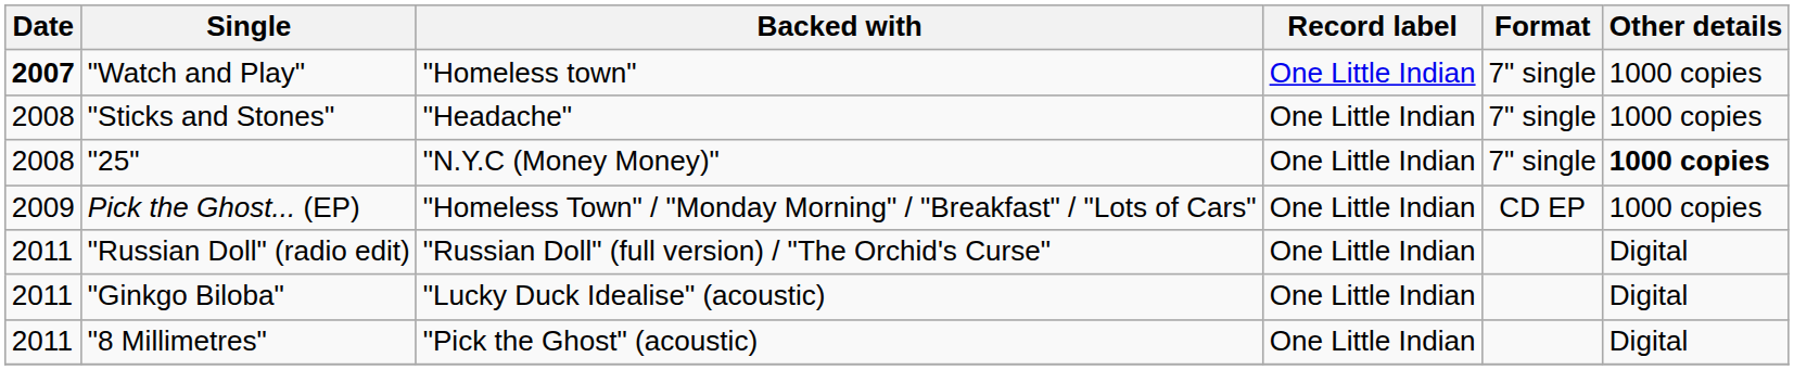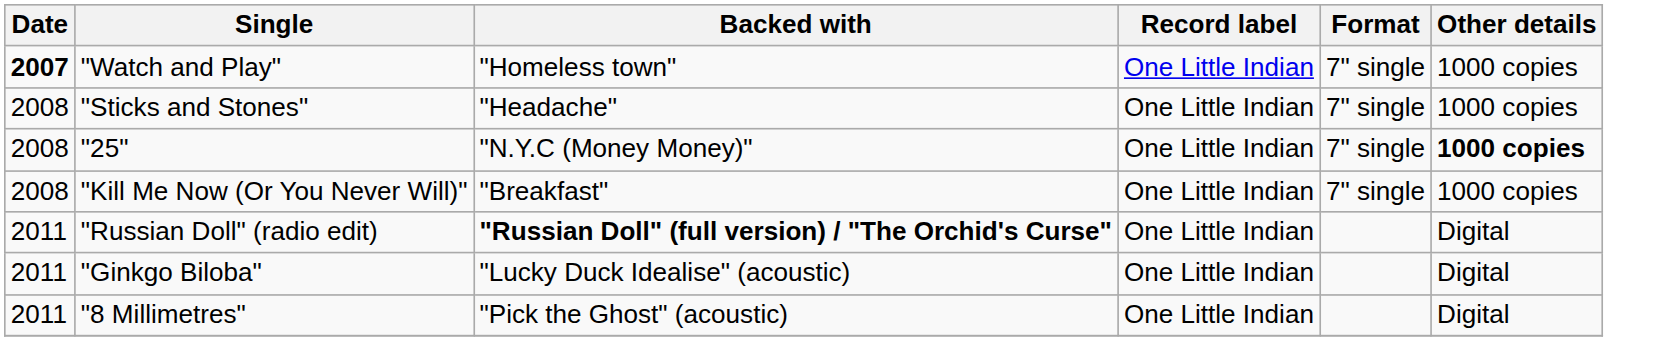 <table class="wikitable">
 <tr>
 <th>Date</th>
 <th>Single</th>
 <th>Backed with</th>
 <th>Record label</th>
 <th>Format</th>
 <th>Other details</th>
 </tr>
 <tr>
 <td><strong>2007</strong></td>
 <td>"Watch and Play"</td>
 <td>"Homeless town"</td>
 <td><a href='#'>One Little Indian</a></td>
 <td style="text-align:center;">7" single</td>
 <td>1000 copies</td>
 </tr>
 <tr>
 <td>2008</td>
 <td>"Sticks and Stones"</td>
 <td>"Headache"</td>
 <td>One Little Indian</td>
 <td style="text-align:center;">7" single</td>
 <td>1000 copies</td>
 </tr>
 <tr>
 <td>2008</td>
 <td>"25"</td>
 <td>"N.Y.C (Money Money)"</td>
 <td>One Little Indian</td>
 <td style="text-align:center;">7" single</td>
 <td><strong>1000 copies</strong></td>
 </tr>
 <tr>
-<td>2009</td>
-<td><em>Pick the Ghost...</em> (EP)</td>
-<td>"Homeless Town" / "Monday Morning" / "Breakfast" / "Lots of Cars"</td>
+<td>2008</td>
+<td>"Kill Me Now (Or You Never Will)"</td>
+<td>"Breakfast"</td>
 <td>One Little Indian</td>
-<td style="text-align:center;">CD EP</td>
+<td style="text-align:center;">7" single</td>
 <td>1000 copies</td>
 </tr>
 <tr>
 <td>2011</td>
 <td>"Russian Doll" (radio edit)</td>
-<td>"Russian Doll" (full version) / "The Orchid's Curse"</td>
+<td><strong>"Russian Doll" (full version) / "The Orchid's Curse"</strong></td>
 <td>One Little Indian</td>
 <td style="text-align:center;"></td>
 <td>Digital</td>
 </tr>
 <tr>
 <td>2011</td>
 <td>"Ginkgo Biloba"</td>
 <td>"Lucky Duck Idealise" (acoustic)</td>
 <td>One Little Indian</td>
 <td style="text-align:center;"></td>
 <td>Digital</td>
 </tr>
 <tr>
 <td>2011</td>
 <td>"8 Millimetres"</td>
 <td>"Pick the Ghost" (acoustic)</td>
 <td>One Little Indian</td>
 <td style="text-align:center;"></td>
 <td>Digital</td>
 </tr>
 <tr>
 </tr>
 </table>
